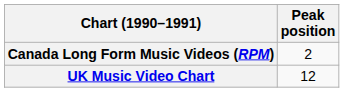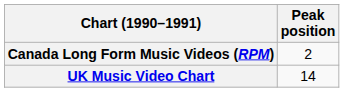 <table class="wikitable sortable plainrowheaders" style="text-align:center">
 <tr>
 <th scope="col">Chart (1990–1991)</th>
 <th scope="col">Peak<br>position</th>
 </tr>
 <tr>
 <th scope="row">Canada Long Form Music Videos (<em><a href='#'>RPM</a></em>)</th>
 <td>2</td>
 </tr>
 <tr>
 <th scope="row"><a href='#'>UK Music Video Chart</a></th>
-<td>12</td>
+<td>14</td>
 </tr>
 </table>
